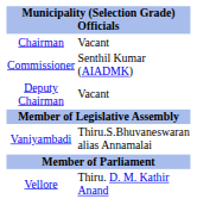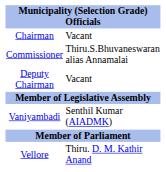 <table class="toccolours" width="220" style="clear:right; float:right; background:#ffffff; margin: 0 0 0.5em 1em;">
 <tr>
 <th colspan="2" align="center" style="background:#A8BDEC">Municipality (Selection Grade) Officials</th>
 </tr>
 <tr>
 <td align="center"><a href='#'>Chairman</a></td>
 <td>Vacant</td>
 </tr>
 <tr>
 <td align="center"><a href='#'>Commissioner</a></td>
-<td>Senthil Kumar (<a href='#'>AIADMK</a>)</td>
+<td>Thiru.S.Bhuvaneswaran alias Annamalai</td>
 </tr>
 <tr>
 <td align="center"><a href='#'>Deputy Chairman</a></td>
 <td>Vacant</td>
 </tr>
 <tr>
 <th colspan="2" align="center" style="background:#A8BDEC">Member of Legislative Assembly</th>
 </tr>
 <tr>
 <td align="center"><a href='#'>Vaniyambadi</a></td>
-<td>Thiru.S.Bhuvaneswaran alias Annamalai</td>
+<td>Senthil Kumar (<a href='#'>AIADMK</a>)</td>
 </tr>
 <tr>
 <th colspan="2" align="center" style="background:#A8BDEC">Member of Parliament</th>
 </tr>
 <tr>
 <td align="center"><a href='#'>Vellore</a></td>
 <td>Thiru. <a href='#'>D. M. Kathir Anand</a></td>
 </tr>
 </table>
